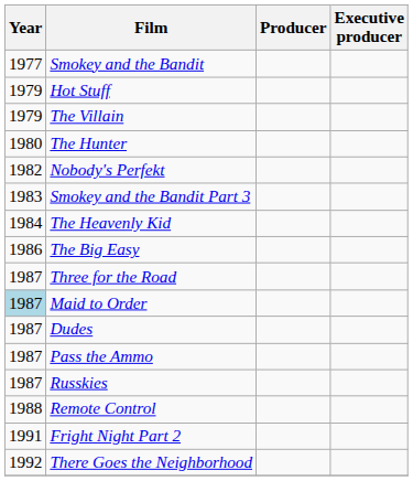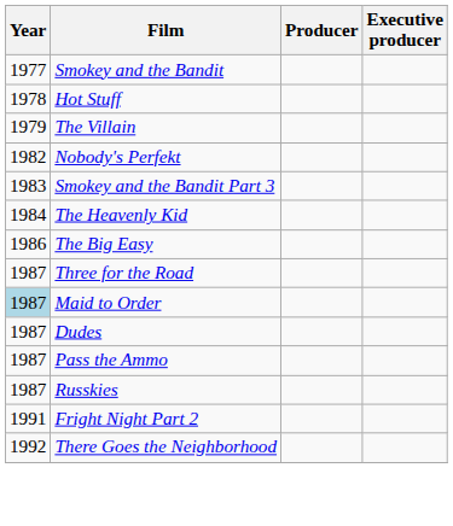 <table class="wikitable">
 <tr>
 <th>Year</th>
 <th>Film</th>
 <th>Producer</th>
 <th>Executive<br>producer</th>
 </tr>
 <tr>
 <td>1977</td>
 <td><em><a href='#'>Smokey and the Bandit</a></em></td>
 <td></td>
 <td></td>
 </tr>
 <tr>
-<td>1979</td>
+<td>1978</td>
 <td><em><a href='#'>Hot Stuff</a></em></td>
 <td></td>
 <td></td>
 </tr>
 <tr>
 <td>1979</td>
 <td><em><a href='#'>The Villain</a></em></td>
-<td></td>
-<td></td>
-</tr>
-<tr>
-<td>1980</td>
-<td><em><a href='#'>The Hunter</a></em></td>
 <td></td>
 <td></td>
 </tr>
 <tr>
 <td>1982</td>
 <td><em><a href='#'>Nobody's Perfekt</a></em></td>
 <td></td>
 <td></td>
 </tr>
 <tr>
 <td>1983</td>
 <td><em><a href='#'>Smokey and the Bandit Part 3</a></em></td>
 <td></td>
 <td></td>
 </tr>
 <tr>
 <td>1984</td>
 <td><em><a href='#'>The Heavenly Kid</a></em></td>
 <td></td>
 <td></td>
 </tr>
 <tr>
 <td>1986</td>
 <td><em><a href='#'>The Big Easy</a></em></td>
 <td></td>
 <td></td>
 </tr>
 <tr>
 <td>1987</td>
 <td><em><a href='#'>Three for the Road</a></em></td>
 <td></td>
 <td></td>
 </tr>
 <tr>
 <td style="background: lightblue;">1987</td>
 <td><em><a href='#'>Maid to Order</a></em></td>
 <td></td>
 <td></td>
 </tr>
 <tr>
 <td>1987</td>
 <td><em><a href='#'>Dudes</a></em></td>
 <td></td>
 <td></td>
 </tr>
 <tr>
 <td>1987</td>
 <td><em><a href='#'>Pass the Ammo</a></em></td>
 <td></td>
 <td></td>
 </tr>
 <tr>
 <td>1987</td>
 <td><em><a href='#'>Russkies</a></em></td>
 <td></td>
 <td></td>
 </tr>
 <tr>
-<td>1988</td>
-<td><em><a href='#'>Remote Control</a></em></td>
-<td></td>
-<td></td>
-</tr>
-<tr>
 <td>1991</td>
 <td><em><a href='#'>Fright Night Part 2</a></em></td>
 <td></td>
 <td></td>
 </tr>
 <tr>
 <td>1992</td>
 <td><em><a href='#'>There Goes the Neighborhood</a></em></td>
 <td></td>
 <td></td>
 </tr>
 <tr>
 </tr>
 </table>
